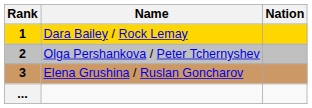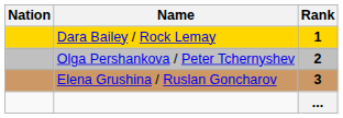 <table class="wikitable">
 <tr>
+<th>Nation</th>
+<th>Name</th>
 <th>Rank</th>
-<th>Name</th>
-<th>Nation</th>
 </tr>
 <tr bgcolor="gold">
+<td></td>
+<td><a href='#'>Dara Bailey</a> / <a href='#'>Rock Lemay</a></td>
 <td align="center"><strong>1</strong></td>
-<td><a href='#'>Dara Bailey</a> / <a href='#'>Rock Lemay</a></td>
-<td></td>
 </tr>
 <tr bgcolor="silver">
+<td></td>
+<td><a href='#'>Olga Pershankova</a> / <a href='#'>Peter Tchernyshev</a></td>
 <td align="center"><strong>2</strong></td>
-<td><a href='#'>Olga Pershankova</a> / <a href='#'>Peter Tchernyshev</a></td>
-<td></td>
 </tr>
 <tr bgcolor="#cc9966">
+<td></td>
+<td><a href='#'>Elena Grushina</a> / <a href='#'>Ruslan Goncharov</a></td>
 <td align="center"><strong>3</strong></td>
-<td><a href='#'>Elena Grushina</a> / <a href='#'>Ruslan Goncharov</a></td>
-<td></td>
 </tr>
 <tr>
-<th>...</th>
 <td></td>
 <td></td>
+<th>...</th>
 </tr>
 </table>
